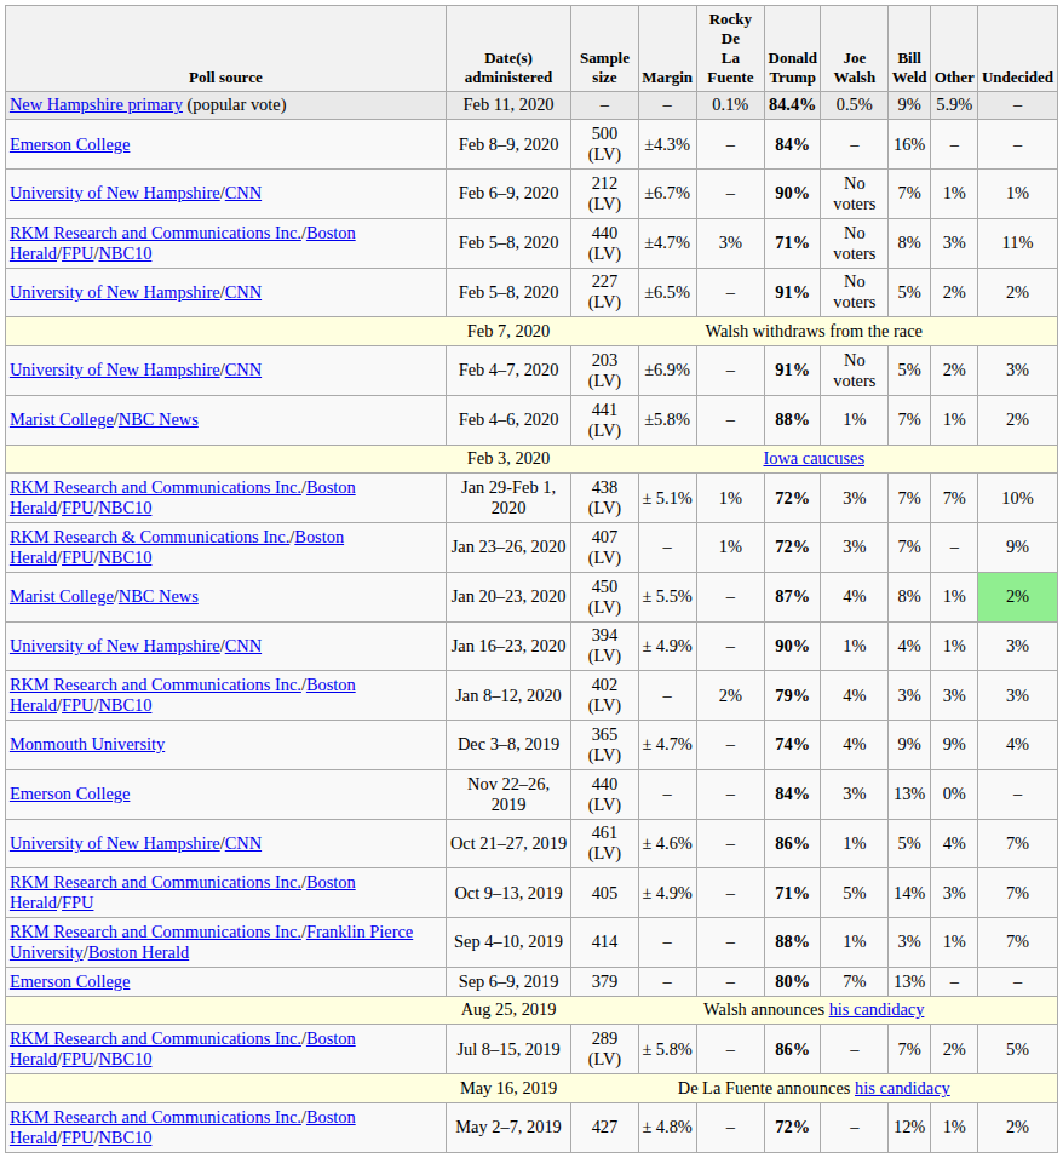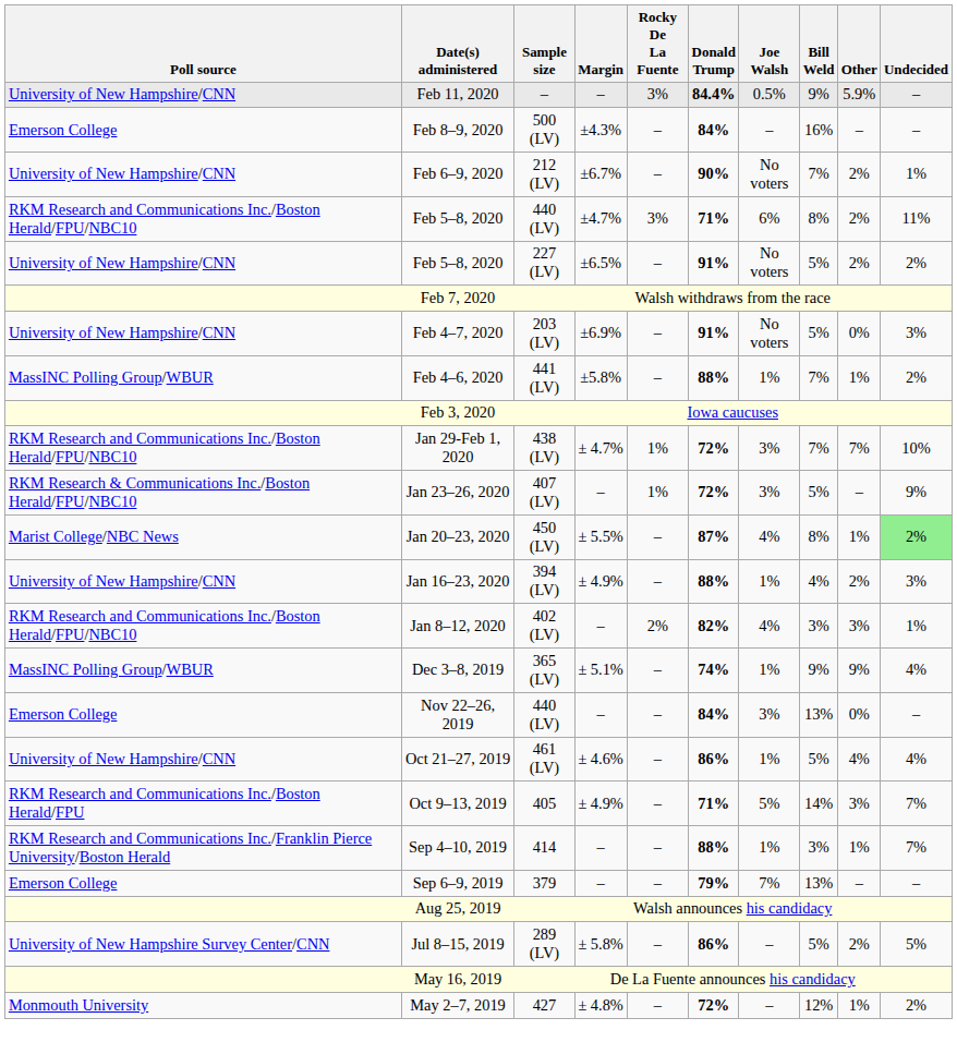 <table class="wikitable" style="font-size:90%;text-align:center;">
 <tr valign=bottom style="font-size:90%;">
 <th>Poll source</th>
 <th>Date(s)<br>administered</th>
 <th>Sample<br>size</th>
 <th>Margin<br></th>
 <th>Rocky De<br>La Fuente</th>
 <th>Donald<br>Trump</th>
 <th>Joe<br>Walsh</th>
 <th>Bill<br>Weld</th>
 <th>Other</th>
 <th>Undecided</th>
 </tr>
 <tr style="background:#E9E9E9;">
-<td style="text-align:left;"><a href='#'>New Hampshire primary</a> (popular vote)</td>
+<td style="text-align:left;"><a href='#'>University of New Hampshire</a>/<a href='#'>CNN</a></td>
 <td>Feb 11, 2020</td>
 <td>–</td>
 <td>–</td>
-<td>0.1%</td>
+<td>3%</td>
 <td><strong>84.4%</strong></td>
 <td>0.5%</td>
 <td>9%</td>
 <td>5.9%</td>
 <td>–</td>
 </tr>
 <tr>
 <td style="text-align:left;"><a href='#'>Emerson College</a></td>
 <td>Feb 8–9, 2020</td>
 <td>500 (LV)</td>
 <td>±4.3%</td>
 <td>–</td>
 <td><strong>84%</strong></td>
 <td>–</td>
 <td>16%</td>
 <td>–</td>
 <td>–</td>
 </tr>
 <tr>
 <td style="text-align:left;"><a href='#'>University of New Hampshire</a>/<a href='#'>CNN</a></td>
 <td>Feb 6–9, 2020</td>
 <td>212 (LV)</td>
 <td>±6.7%</td>
 <td>–</td>
 <td><strong>90%</strong></td>
 <td>No voters</td>
 <td>7%</td>
-<td>1%</td>
+<td>2%</td>
 <td>1%</td>
 </tr>
 <tr>
 <td style="text-align:left;"><a href='#'>RKM Research and Communications Inc.</a>/<a href='#'>Boston Herald</a>/<a href='#'>FPU</a>/<a href='#'>NBC10</a></td>
 <td>Feb 5–8, 2020</td>
 <td>440 (LV)</td>
 <td>±4.7%</td>
 <td>3%</td>
 <td><strong>71%</strong></td>
-<td>No voters</td>
+<td>6%</td>
 <td>8%</td>
-<td>3%</td>
+<td>2%</td>
 <td>11%</td>
 </tr>
 <tr>
 <td style="text-align:left;"><a href='#'>University of New Hampshire</a>/<a href='#'>CNN</a></td>
 <td>Feb 5–8, 2020</td>
 <td>227 (LV)</td>
 <td>±6.5%</td>
 <td>–</td>
 <td><strong>91%</strong></td>
 <td>No voters</td>
 <td>5%</td>
 <td>2%</td>
 <td>2%</td>
 </tr>
 <tr style="background:lightyellow;">
 <td style="border-right-style:hidden;"></td>
 <td style="border-right-style:hidden;">Feb 7, 2020</td>
 <td colspan="20">Walsh withdraws from the race</td>
 </tr>
 <tr>
 <td style="text-align:left;"><a href='#'>University of New Hampshire</a>/<a href='#'>CNN</a></td>
 <td>Feb 4–7, 2020</td>
 <td>203 (LV)</td>
 <td>±6.9%</td>
 <td>–</td>
 <td><strong>91%</strong></td>
 <td>No voters</td>
 <td>5%</td>
-<td>2%</td>
+<td>0%</td>
 <td>3%</td>
 </tr>
 <tr>
-<td style="text-align:left;"><a href='#'>Marist College</a>/<a href='#'>NBC News</a></td>
+<td style="text-align:left;"><a href='#'>MassINC Polling Group</a>/<a href='#'>WBUR</a></td>
 <td>Feb 4–6, 2020</td>
 <td>441 (LV)</td>
 <td>±5.8%</td>
 <td>–</td>
 <td><strong>88%</strong></td>
 <td>1%</td>
 <td>7%</td>
 <td>1%</td>
 <td>2%</td>
 </tr>
 <tr style="background:lightyellow;">
 <td style="border-right-style:hidden;"></td>
 <td style="border-right-style:hidden;">Feb 3, 2020</td>
 <td colspan="12"><a href='#'>Iowa caucuses</a></td>
 </tr>
 <tr>
 <td style="text-align:left;"><a href='#'>RKM Research and Communications Inc.</a>/<a href='#'>Boston Herald</a>/<a href='#'>FPU</a>/<a href='#'>NBC10</a></td>
 <td>Jan 29-Feb 1, 2020</td>
 <td>438 (LV)</td>
-<td>± 5.1%</td>
+<td>± 4.7%</td>
 <td>1%</td>
 <td><strong>72%</strong></td>
 <td>3%</td>
 <td>7%</td>
 <td>7%</td>
 <td>10%</td>
 </tr>
 <tr>
 <td style="text-align:left;"><a href='#'>RKM Research & Communications Inc.</a>/<a href='#'>Boston Herald</a>/<a href='#'>FPU</a>/<a href='#'>NBC10</a></td>
 <td>Jan 23–26, 2020</td>
 <td>407 (LV)</td>
 <td>–</td>
 <td>1%</td>
 <td><strong>72%</strong></td>
 <td>3%</td>
-<td>7%</td>
+<td>5%</td>
 <td>–</td>
 <td>9%</td>
 </tr>
 <tr>
 <td style="text-align:left;"><a href='#'>Marist College</a>/<a href='#'>NBC News</a></td>
 <td>Jan 20–23, 2020</td>
 <td>450 (LV)</td>
 <td>± 5.5%</td>
 <td>–</td>
 <td><strong>87%</strong></td>
 <td>4%</td>
 <td>8%</td>
 <td>1%</td>
 <td style="background: lightgreen;">2%</td>
 </tr>
 <tr>
 <td style="text-align:left;"><a href='#'>University of New Hampshire</a>/<a href='#'>CNN</a></td>
 <td>Jan 16–23, 2020</td>
 <td>394 (LV)</td>
 <td>± 4.9%</td>
 <td>–</td>
-<td><strong>90%</strong></td>
+<td><strong>88%</strong></td>
 <td>1%</td>
 <td>4%</td>
-<td>1%</td>
+<td>2%</td>
 <td>3%</td>
 </tr>
 <tr>
 <td style="text-align:left;"><a href='#'>RKM Research and Communications Inc.</a>/<a href='#'>Boston Herald</a>/<a href='#'>FPU</a>/<a href='#'>NBC10</a></td>
 <td>Jan 8–12, 2020</td>
 <td>402 (LV)</td>
 <td>–</td>
 <td>2%</td>
-<td><strong>79%</strong></td>
+<td><strong>82%</strong></td>
 <td>4%</td>
 <td>3%</td>
 <td>3%</td>
-<td>3%</td>
+<td>1%</td>
 </tr>
 <tr>
-<td style="text-align:left;"><a href='#'>Monmouth University</a></td>
+<td style="text-align:left;"><a href='#'>MassINC Polling Group</a>/<a href='#'>WBUR</a></td>
 <td>Dec 3–8, 2019</td>
 <td>365 (LV)</td>
-<td>± 4.7%</td>
+<td>± 5.1%</td>
 <td>–</td>
 <td><strong>74%</strong></td>
-<td>4%</td>
+<td>1%</td>
 <td>9%</td>
 <td>9%</td>
 <td>4%</td>
 </tr>
 <tr>
 <td style="text-align:left;"><a href='#'>Emerson College</a></td>
 <td>Nov 22–26, 2019</td>
 <td>440 (LV)</td>
 <td>–</td>
 <td>–</td>
 <td><strong>84%</strong></td>
 <td>3%</td>
 <td>13%</td>
 <td>0%</td>
 <td>–</td>
 </tr>
 <tr>
 <td style="text-align:left;"><a href='#'>University of New Hampshire</a>/<a href='#'>CNN</a></td>
 <td>Oct 21–27, 2019</td>
 <td>461 (LV)</td>
 <td>± 4.6%</td>
 <td>–</td>
 <td><strong>86%</strong></td>
 <td>1%</td>
 <td>5%</td>
 <td>4%</td>
-<td>7%</td>
+<td>4%</td>
 </tr>
 <tr>
 <td style="text-align:left;"><a href='#'>RKM Research and Communications Inc.</a>/<a href='#'>Boston Herald</a>/<a href='#'>FPU</a></td>
 <td>Oct 9–13, 2019</td>
 <td>405</td>
 <td>± 4.9%</td>
 <td>–</td>
 <td><strong>71%</strong></td>
 <td>5%</td>
 <td>14%</td>
 <td>3%</td>
 <td>7%</td>
 </tr>
 <tr>
 <td style="text-align:left;"><a href='#'>RKM Research and Communications Inc.</a>/<a href='#'>Franklin Pierce University</a>/<a href='#'>Boston Herald</a></td>
 <td>Sep 4–10, 2019</td>
 <td>414</td>
 <td>–</td>
 <td>–</td>
 <td><strong>88%</strong></td>
 <td>1%</td>
 <td>3%</td>
 <td>1%</td>
 <td>7%</td>
 </tr>
 <tr>
 <td style="text-align:left;"><a href='#'>Emerson College</a></td>
 <td>Sep 6–9, 2019</td>
 <td>379</td>
 <td>–</td>
 <td>–</td>
-<td><strong>80%</strong></td>
+<td><strong>79%</strong></td>
 <td>7%</td>
 <td>13%</td>
 <td>–</td>
 <td>–</td>
 </tr>
 <tr style="background:lightyellow;">
 <td style="border-right-style:hidden;"></td>
 <td style="border-right-style:hidden;">Aug 25, 2019</td>
 <td colspan="9">Walsh announces <a href='#'>his candidacy</a></td>
 </tr>
 <tr>
-<td style="text-align:left;"><a href='#'>RKM Research and Communications Inc.</a>/<a href='#'>Boston Herald</a>/<a href='#'>FPU</a>/<a href='#'>NBC10</a></td>
+<td style="text-align:left;"><a href='#'>University of New Hampshire Survey Center</a>/<a href='#'>CNN</a></td>
 <td>Jul 8–15, 2019</td>
 <td>289 (LV)</td>
 <td>± 5.8%</td>
 <td>–</td>
 <td><strong>86%</strong></td>
 <td>–</td>
-<td>7%</td>
+<td>5%</td>
 <td>2%</td>
 <td>5%</td>
 </tr>
 <tr style="background:lightyellow;">
 <td style="border-right-style:hidden;"></td>
 <td style="border-right-style:hidden;">May 16, 2019</td>
 <td colspan="20">De La Fuente announces <a href='#'>his candidacy</a></td>
 </tr>
 <tr>
-<td style="text-align:left;"><a href='#'>RKM Research and Communications Inc.</a>/<a href='#'>Boston Herald</a>/<a href='#'>FPU</a>/<a href='#'>NBC10</a></td>
+<td style="text-align:left;"><a href='#'>Monmouth University</a></td>
 <td>May 2–7, 2019</td>
 <td>427</td>
 <td>± 4.8%</td>
 <td>–</td>
 <td><strong>72%</strong></td>
 <td>–</td>
 <td>12%</td>
 <td>1%</td>
 <td>2%</td>
 </tr>
 </table>
